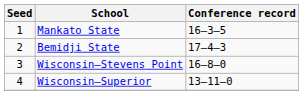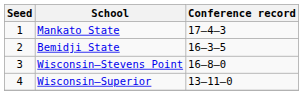 <table class="wikitable">
 <tr>
 <th>Seed</th>
 <th>School</th>
 <th>Conference record</th>
 </tr>
 <tr>
 <td align=center>1</td>
 <td><a href='#'>Mankato State</a></td>
-<td>16–3–5</td>
+<td>17–4–3</td>
 </tr>
 <tr>
 <td align=center>2</td>
 <td><a href='#'>Bemidji State</a></td>
-<td>17–4–3</td>
+<td>16–3–5</td>
 </tr>
 <tr>
 <td align=center>3</td>
 <td><a href='#'>Wisconsin–Stevens Point</a></td>
 <td>16–8–0</td>
 </tr>
 <tr>
 <td align=center>4</td>
 <td><a href='#'>Wisconsin–Superior</a></td>
 <td>13–11–0</td>
 </tr>
 <tr>
 </tr>
 </table>
